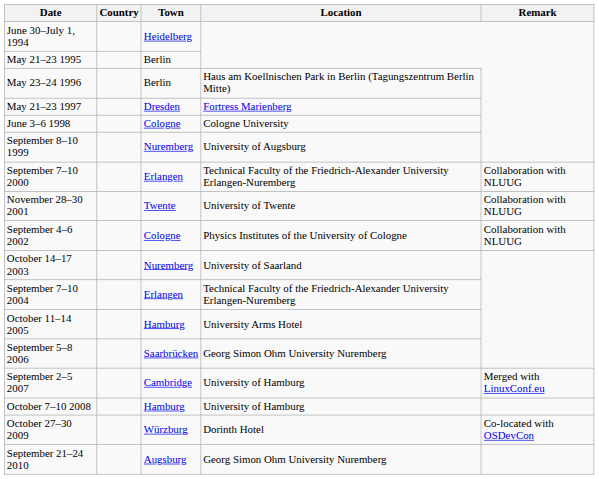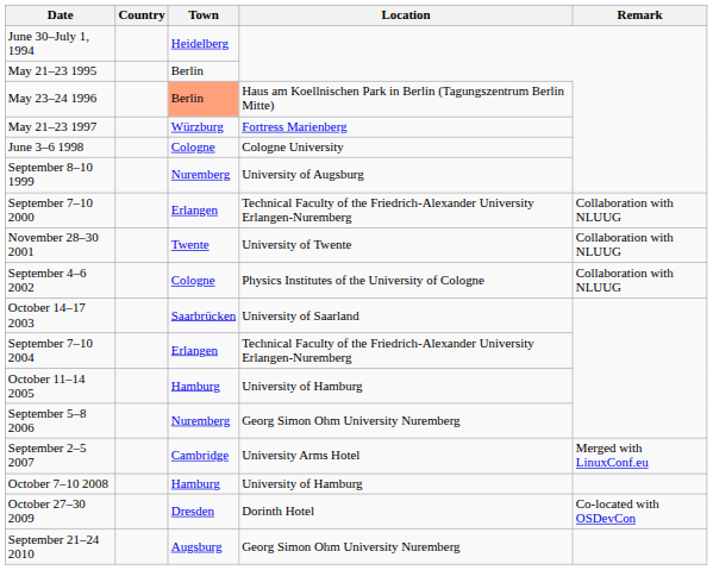 <table class="wikitable">
 <tr>
 <th>Date</th>
 <th>Country</th>
 <th>Town</th>
 <th>Location</th>
 <th>Remark</th>
 </tr>
 <tr>
 <td>June 30–July 1, 1994</td>
 <td></td>
 <td><a href='#'>Heidelberg</a></td>
 </tr>
 <tr>
 <td>May 21–23 1995</td>
 <td></td>
 <td>Berlin</td>
 </tr>
 <tr>
 <td>May 23–24 1996</td>
 <td></td>
-<td>Berlin</td>
+<td style="background: lightsalmon;">Berlin</td>
 <td>Haus am Koellnischen Park in Berlin (Tagungszentrum Berlin Mitte)</td>
 </tr>
 <tr>
 <td>May 21–23 1997</td>
 <td></td>
-<td><a href='#'>Dresden</a></td>
+<td><a href='#'>Würzburg</a></td>
 <td><a href='#'>Fortress Marienberg</a></td>
 </tr>
 <tr>
 <td>June 3–6 1998</td>
 <td></td>
 <td><a href='#'>Cologne</a></td>
 <td>Cologne University</td>
 </tr>
 <tr>
 <td>September 8–10 1999</td>
 <td></td>
 <td><a href='#'>Nuremberg</a></td>
 <td>University of Augsburg</td>
 </tr>
 <tr>
 <td>September 7–10 2000</td>
 <td></td>
 <td><a href='#'>Erlangen</a></td>
 <td>Technical Faculty of the Friedrich-Alexander University Erlangen-Nuremberg</td>
 <td>Collaboration with NLUUG</td>
 </tr>
 <tr>
 <td>November 28–30 2001</td>
 <td></td>
 <td><a href='#'>Twente</a></td>
 <td>University of Twente</td>
 <td>Collaboration with NLUUG</td>
 </tr>
 <tr>
 <td>September 4–6 2002</td>
 <td></td>
 <td><a href='#'>Cologne</a></td>
 <td>Physics Institutes of the University of Cologne</td>
 <td>Collaboration with NLUUG</td>
 </tr>
 <tr>
 <td>October 14–17 2003</td>
 <td></td>
-<td><a href='#'>Nuremberg</a></td>
+<td><a href='#'>Saarbrücken</a></td>
 <td>University of Saarland</td>
 </tr>
 <tr>
 <td>September 7–10 2004</td>
 <td></td>
 <td><a href='#'>Erlangen</a></td>
 <td>Technical Faculty of the Friedrich-Alexander University Erlangen-Nuremberg</td>
 </tr>
 <tr>
 <td>October 11–14 2005</td>
 <td></td>
 <td><a href='#'>Hamburg</a></td>
-<td>University Arms Hotel</td>
+<td>University of Hamburg</td>
 </tr>
 <tr>
 <td>September 5–8 2006</td>
 <td></td>
-<td><a href='#'>Saarbrücken</a></td>
+<td><a href='#'>Nuremberg</a></td>
 <td>Georg Simon Ohm University Nuremberg</td>
 </tr>
 <tr>
 <td>September 2–5 2007</td>
 <td></td>
 <td><a href='#'>Cambridge</a></td>
-<td>University of Hamburg</td>
+<td>University Arms Hotel</td>
 <td>Merged with <a href='#'>LinuxConf.eu</a></td>
 </tr>
 <tr>
 <td>October 7–10 2008</td>
 <td></td>
 <td><a href='#'>Hamburg</a></td>
 <td>University of Hamburg</td>
 </tr>
 <tr>
 <td>October 27–30 2009</td>
 <td></td>
-<td><a href='#'>Würzburg</a></td>
+<td><a href='#'>Dresden</a></td>
 <td>Dorinth Hotel</td>
 <td>Co-located with <a href='#'>OSDevCon</a></td>
 </tr>
 <tr>
 <td>September 21–24 2010</td>
 <td></td>
 <td><a href='#'>Augsburg</a></td>
 <td>Georg Simon Ohm University Nuremberg</td>
 </tr>
 </table>
